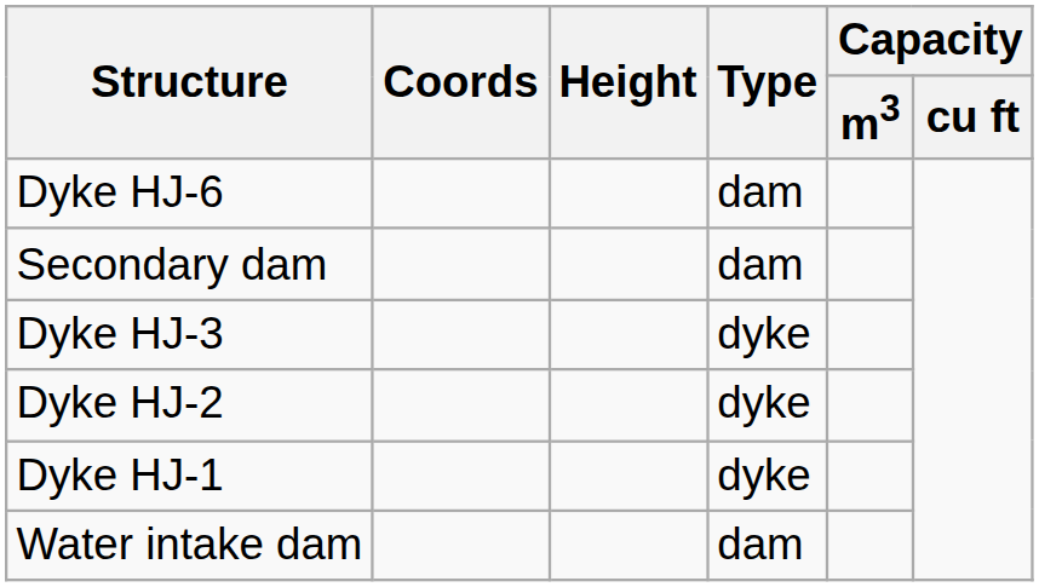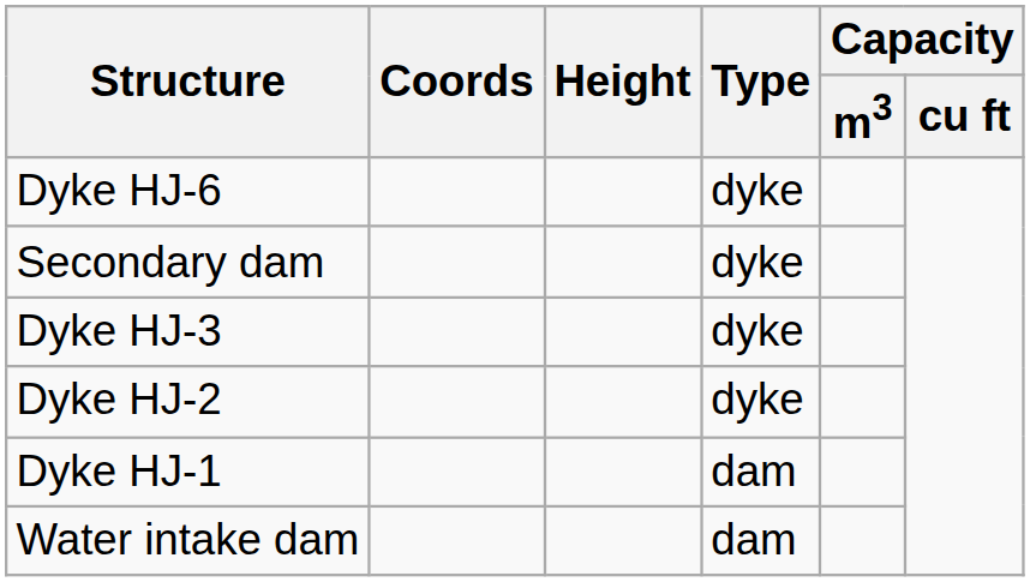 <table class="wikitable sortable">
 <tr>
 <th rowspan=2>Structure</th>
 <th rowspan=2>Coords</th>
 <th rowspan=2>Height</th>
 <th rowspan=2>Type</th>
 <th colspan=2>Capacity</th>
 </tr>
 <tr>
 <th>m<sup>3</sup></th>
 <th>cu ft</th>
 </tr>
 <tr>
 <td>Dyke HJ-6</td>
 <td></td>
 <td></td>
-<td>dam</td>
+<td>dyke</td>
 <td></td>
 </tr>
 <tr>
 <td>Secondary dam</td>
 <td></td>
 <td></td>
-<td>dam</td>
+<td>dyke</td>
 <td></td>
 </tr>
 <tr>
 <td>Dyke HJ-3</td>
 <td></td>
 <td></td>
 <td>dyke</td>
 <td></td>
 </tr>
 <tr>
 <td>Dyke HJ-2</td>
 <td></td>
 <td></td>
 <td>dyke</td>
 <td></td>
 </tr>
 <tr>
 <td>Dyke HJ-1</td>
 <td></td>
 <td></td>
-<td>dyke</td>
+<td>dam</td>
 <td></td>
 </tr>
 <tr>
 <td>Water intake dam</td>
 <td></td>
 <td></td>
 <td>dam</td>
 <td></td>
 </tr>
 </table>
